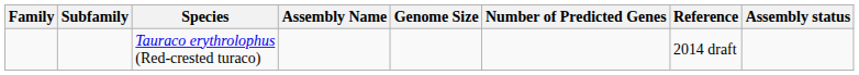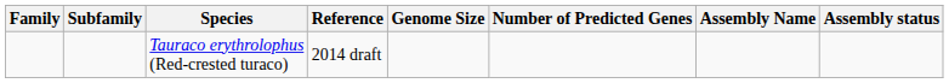 <table class="wikitable sortable">
 <tr>
 <th>Family</th>
 <th>Subfamily</th>
 <th>Species</th>
-<th>Assembly Name</th>
+<th>Reference</th>
 <th>Genome Size</th>
 <th>Number of Predicted Genes</th>
-<th>Reference</th>
+<th>Assembly Name</th>
 <th>Assembly status</th>
 </tr>
 <tr>
 <td></td>
 <td></td>
 <td><em><a href='#'>Tauraco erythrolophus</a></em><br>(Red-crested turaco)</td>
+<td>2014 draft</td>
 <td></td>
 <td></td>
 <td></td>
-<td>2014 draft</td>
 <td></td>
 </tr>
 </table>
